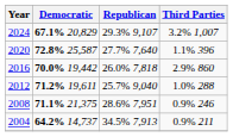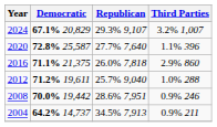 <table class="wikitable" style="float:right; margin:1em; font-size:95%;">
 <tr style="background:lightgrey;">
 <th>Year</th>
 <th><a href='#'>Democratic</a></th>
 <th><a href='#'>Republican</a></th>
 <th><a href='#'>Third Parties</a></th>
 </tr>
 <tr>
 <td align="center" ><a href='#'>2024</a></td>
 <td align="center" ><strong>67.1%</strong> <em>20,829</em></td>
 <td align="center" >29.3% <em>9,107</em></td>
 <td align="center" >3.2% <em>1,007</em></td>
 </tr>
 <tr>
 <td align="center" ><a href='#'>2020</a></td>
 <td align="center" ><strong>72.8%</strong> <em>25,587</em></td>
 <td align="center" >27.7% <em>7,640</em></td>
 <td align="center" >1.1% <em>396</em></td>
 </tr>
 <tr>
 <td align="center" ><a href='#'>2016</a></td>
-<td align="center" ><strong>70.0%</strong> <em>19,442</em></td>
+<td align="center" ><strong>71.1%</strong> <em>21,375</em></td>
 <td align="center" >26.0% <em>7,818</em></td>
 <td align="center" >2.9% <em>860</em></td>
 </tr>
 <tr>
 <td align="center" ><a href='#'>2012</a></td>
 <td align="center" ><strong>71.2%</strong> <em>19,611</em></td>
 <td align="center" >25.7% <em>9,040</em></td>
 <td align="center" >1.0% <em>288</em></td>
 </tr>
 <tr>
 <td align="center" ><a href='#'>2008</a></td>
-<td align="center" ><strong>71.1%</strong> <em>21,375</em></td>
+<td align="center" ><strong>70.0%</strong> <em>19,442</em></td>
 <td align="center" >28.6% <em>7,951</em></td>
 <td align="center" >0.9% <em>246</em></td>
 </tr>
 <tr>
 <td align="center" ><a href='#'>2004</a></td>
 <td align="center" ><strong>64.2%</strong> <em>14,737</em></td>
 <td align="center" >34.5% <em>7,913</em></td>
 <td align="center" >0.9% <em>211</em></td>
 </tr>
 <tr>
 </tr>
 </table>
